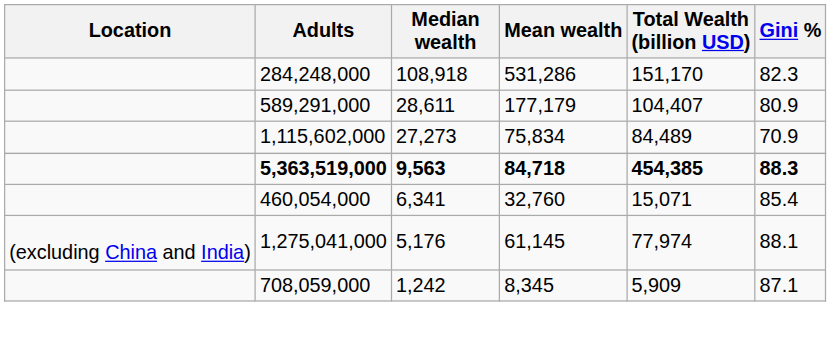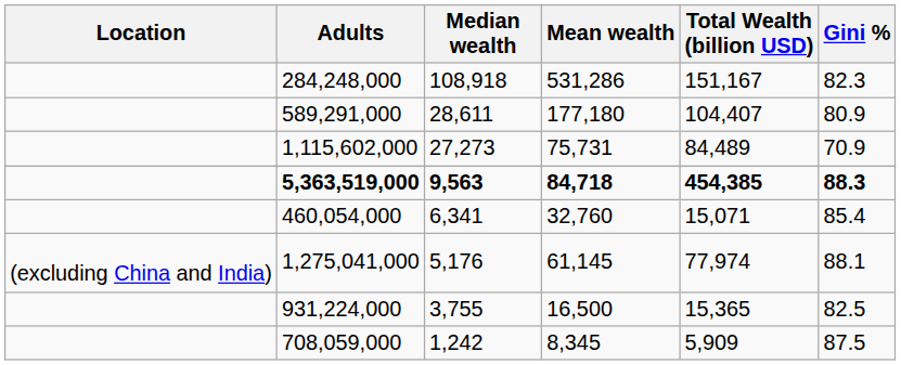 <table class="wikitable sortable mw-datatable static-row-numbers sort-under sticky-header col1left" >
 <tr>
 <th>Location</th>
 <th>Adults</th>
 <th style=max-width:5em>Median wealth</th>
 <th>Mean wealth</th>
 <th style=max-width:6em>Total Wealth (billion <a href='#'>USD</a>)</th>
 <th><a href='#'>Gini</a> %</th>
 </tr>
 <tr>
 <td></td>
 <td>284,248,000</td>
 <td>108,918</td>
 <td>531,286</td>
-<td>151,170</td>
+<td>151,167</td>
 <td>82.3</td>
 </tr>
 <tr>
 <td></td>
 <td>589,291,000</td>
 <td>28,611</td>
-<td>177,179</td>
+<td>177,180</td>
 <td>104,407</td>
 <td>80.9</td>
 </tr>
 <tr>
 <td></td>
 <td>1,115,602,000</td>
 <td>27,273</td>
-<td>75,834</td>
+<td>75,731</td>
 <td>84,489</td>
 <td>70.9</td>
 </tr>
 <tr>
 </tr>
 <tr class=static-row-header style=font-weight:bold>
 <td></td>
 <td>5,363,519,000</td>
 <td>9,563</td>
 <td>84,718</td>
 <td>454,385</td>
 <td>88.3</td>
 </tr>
 <tr>
 <td></td>
 <td>460,054,000</td>
 <td>6,341</td>
 <td>32,760</td>
 <td>15,071</td>
 <td>85.4</td>
 </tr>
 <tr>
 <td><br>(excluding <a href='#'>China</a> and <a href='#'>India</a>)</td>
 <td>1,275,041,000</td>
 <td>5,176</td>
 <td>61,145</td>
 <td>77,974</td>
 <td>88.1</td>
 </tr>
 <tr>
 <td></td>
+<td>931,224,000</td>
+<td>3,755</td>
+<td>16,500</td>
+<td>15,365</td>
+<td>82.5</td>
+</tr>
+<tr>
+<td></td>
 <td>708,059,000</td>
 <td>1,242</td>
 <td>8,345</td>
 <td>5,909</td>
-<td>87.1</td>
+<td>87.5</td>
 </tr>
 </table>
